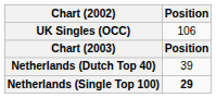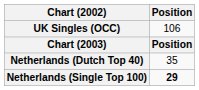 <table class="wikitable plainrowheaders" style="text-align:center">
 <tr>
 <th>Chart (2002)</th>
 <th>Position</th>
 </tr>
 <tr>
 <th scope="row">UK Singles (OCC)</th>
 <td>106</td>
 </tr>
 <tr>
 <th scope="col">Chart (2003)</th>
 <th scope="col">Position</th>
 </tr>
 <tr>
 <th scope="row">Netherlands (Dutch Top 40)</th>
-<td>39</td>
+<td>35</td>
 </tr>
 <tr>
 <th scope="row">Netherlands (Single Top 100)</th>
 <td><strong>29</strong></td>
 </tr>
 </table>
